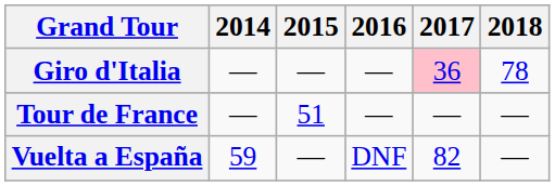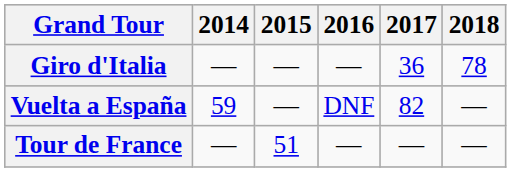 <table class="wikitable plainrowheaders">
 <tr>
 <th scope="col"><a href='#'>Grand Tour</a></th>
 <th scope="col">2014</th>
 <th scope="col">2015</th>
 <th scope="col">2016</th>
 <th scope="col">2017</th>
 <th scope="col">2018</th>
 </tr>
 <tr style="text-align:center;">
 <th scope="row"> <a href='#'>Giro d'Italia</a></th>
 <td>—</td>
 <td>—</td>
 <td>—</td>
-<td style="background: pink;"><a href='#'>36</a></td>
+<td><a href='#'>36</a></td>
 <td><a href='#'>78</a></td>
+</tr>
+<tr style="text-align:center;">
+<th scope="row"> <a href='#'>Vuelta a España</a></th>
+<td><a href='#'>59</a></td>
+<td>—</td>
+<td><a href='#'>DNF</a></td>
+<td><a href='#'>82</a></td>
+<td>—</td>
 </tr>
 <tr style="text-align:center;">
 <th scope="row"> <a href='#'>Tour de France</a></th>
 <td>—</td>
 <td><a href='#'>51</a></td>
 <td>—</td>
 <td>—</td>
 <td>—</td>
 </tr>
-<tr style="text-align:center;">
-<th scope="row"> <a href='#'>Vuelta a España</a></th>
-<td><a href='#'>59</a></td>
-<td>—</td>
-<td><a href='#'>DNF</a></td>
-<td><a href='#'>82</a></td>
-<td>—</td>
-</tr>
 </table>
